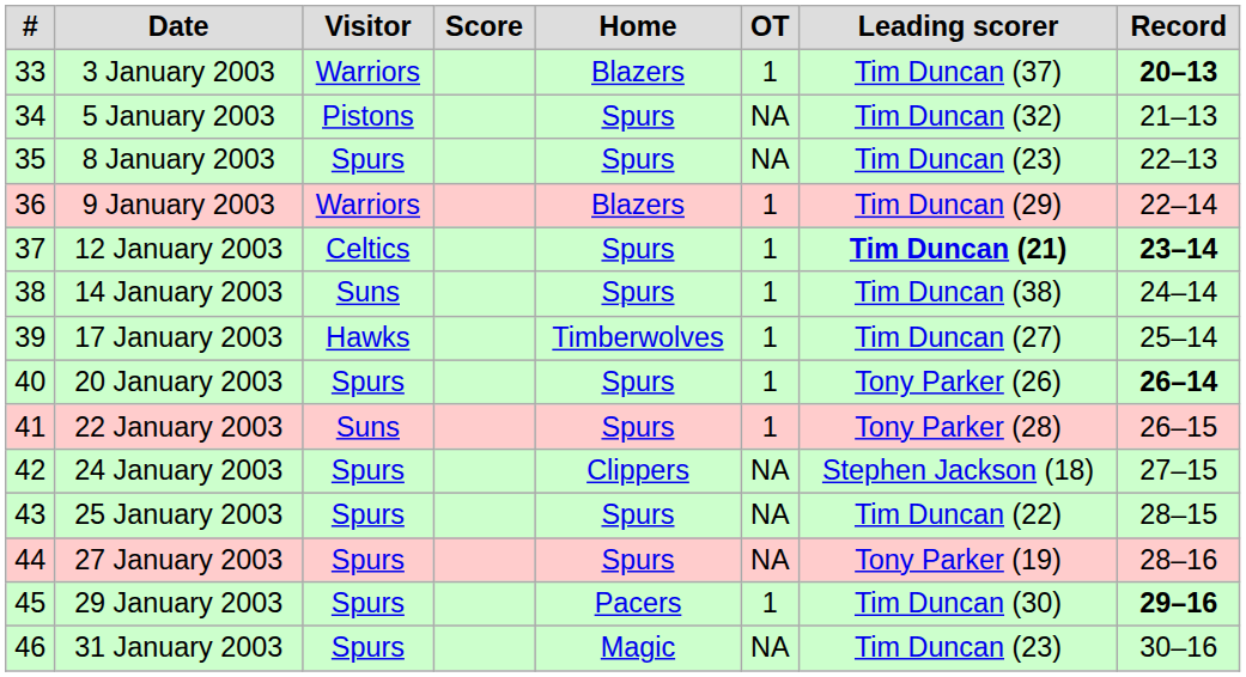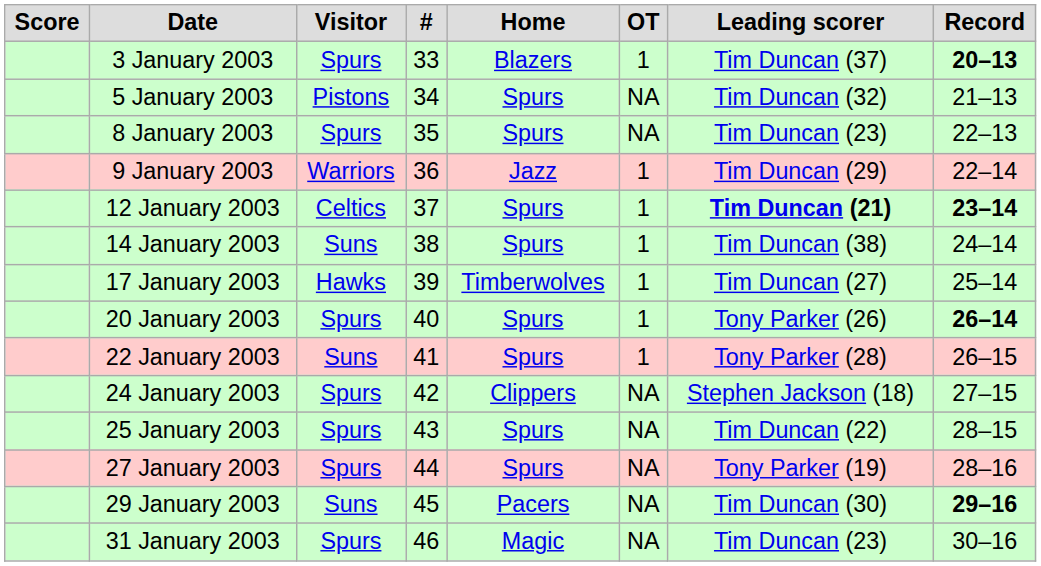 <table class="wikitable collapsible collapsed" width="80%">
 <tr align="center"  bgcolor="#dddddd">
-<td><strong>#</strong></td>
+<td><strong>Score</strong></td>
 <td><strong>Date</strong></td>
 <td><strong>Visitor</strong></td>
-<td><strong>Score</strong></td>
+<td><strong>#</strong></td>
 <td><strong>Home</strong></td>
 <td><strong>OT</strong></td>
 <td><strong>Leading scorer</strong></td>
 <td><strong>Record</strong></td>
 </tr>
 <tr align="center" bgcolor="#ccffcc">
+<td></td>
+<td>3 January 2003</td>
+<td><a href='#'>Spurs</a></td>
 <td>33</td>
-<td>3 January 2003</td>
-<td><a href='#'>Warriors</a></td>
-<td></td>
 <td><a href='#'>Blazers</a></td>
 <td>1</td>
 <td><a href='#'>Tim Duncan</a> (37)</td>
 <td><strong>20–13</strong></td>
 </tr>
 <tr align="center" bgcolor="#ccffcc">
-<td>34</td>
+<td></td>
 <td>5 January 2003</td>
 <td><a href='#'>Pistons</a></td>
-<td></td>
+<td>34</td>
 <td><a href='#'>Spurs</a></td>
 <td>NA</td>
 <td><a href='#'>Tim Duncan</a> (32)</td>
 <td>21–13</td>
 </tr>
 <tr align="center" bgcolor="#ccffcc">
-<td>35</td>
+<td></td>
 <td>8 January 2003</td>
 <td><a href='#'>Spurs</a></td>
-<td></td>
+<td>35</td>
 <td><a href='#'>Spurs</a></td>
 <td>NA</td>
 <td><a href='#'>Tim Duncan</a> (23)</td>
 <td>22–13</td>
 </tr>
 <tr align="center" bgcolor="#ffcccc">
-<td>36</td>
+<td></td>
 <td>9 January 2003</td>
 <td><a href='#'>Warriors</a></td>
-<td></td>
-<td><a href='#'>Blazers</a></td>
+<td>36</td>
+<td><a href='#'>Jazz</a></td>
 <td>1</td>
 <td><a href='#'>Tim Duncan</a> (29)</td>
 <td>22–14</td>
 </tr>
 <tr align="center" bgcolor="#ccffcc">
-<td>37</td>
+<td></td>
 <td>12 January 2003</td>
 <td><a href='#'>Celtics</a></td>
-<td></td>
+<td>37</td>
 <td><a href='#'>Spurs</a></td>
 <td>1</td>
 <td><strong><a href='#'>Tim Duncan</a> (21)</strong></td>
 <td><strong>23–14</strong></td>
 </tr>
 <tr align="center" bgcolor="#ccffcc">
-<td>38</td>
+<td></td>
 <td>14 January 2003</td>
 <td><a href='#'>Suns</a></td>
-<td></td>
+<td>38</td>
 <td><a href='#'>Spurs</a></td>
 <td>1</td>
 <td><a href='#'>Tim Duncan</a> (38)</td>
 <td>24–14</td>
 </tr>
 <tr align="center" bgcolor="#ccffcc">
-<td>39</td>
+<td></td>
 <td>17 January 2003</td>
 <td><a href='#'>Hawks</a></td>
-<td></td>
+<td>39</td>
 <td><a href='#'>Timberwolves</a></td>
 <td>1</td>
 <td><a href='#'>Tim Duncan</a> (27)</td>
 <td>25–14</td>
 </tr>
 <tr align="center" bgcolor="#ccffcc">
-<td>40</td>
+<td></td>
 <td>20 January 2003</td>
 <td><a href='#'>Spurs</a></td>
-<td></td>
+<td>40</td>
 <td><a href='#'>Spurs</a></td>
 <td>1</td>
 <td><a href='#'>Tony Parker</a> (26)</td>
 <td><strong>26–14</strong></td>
 </tr>
 <tr align="center" bgcolor="#ffcccc">
-<td>41</td>
+<td></td>
 <td>22 January 2003</td>
 <td><a href='#'>Suns</a></td>
-<td></td>
+<td>41</td>
 <td><a href='#'>Spurs</a></td>
 <td>1</td>
 <td><a href='#'>Tony Parker</a> (28)</td>
 <td>26–15</td>
 </tr>
 <tr align="center" bgcolor="#ccffcc">
-<td>42</td>
+<td></td>
 <td>24 January 2003</td>
 <td><a href='#'>Spurs</a></td>
-<td></td>
+<td>42</td>
 <td><a href='#'>Clippers</a></td>
 <td>NA</td>
 <td><a href='#'>Stephen Jackson</a> (18)</td>
 <td>27–15</td>
 </tr>
 <tr align="center" bgcolor="#ccffcc">
-<td>43</td>
+<td></td>
 <td>25 January 2003</td>
 <td><a href='#'>Spurs</a></td>
-<td></td>
+<td>43</td>
 <td><a href='#'>Spurs</a></td>
 <td>NA</td>
 <td><a href='#'>Tim Duncan</a> (22)</td>
 <td>28–15</td>
 </tr>
 <tr align="center" bgcolor="#ffcccc">
-<td>44</td>
+<td></td>
 <td>27 January 2003</td>
 <td><a href='#'>Spurs</a></td>
-<td></td>
+<td>44</td>
 <td><a href='#'>Spurs</a></td>
 <td>NA</td>
 <td><a href='#'>Tony Parker</a> (19)</td>
 <td>28–16</td>
 </tr>
 <tr align="center" bgcolor="#ccffcc">
+<td></td>
+<td>29 January 2003</td>
+<td><a href='#'>Suns</a></td>
 <td>45</td>
-<td>29 January 2003</td>
-<td><a href='#'>Spurs</a></td>
-<td></td>
 <td><a href='#'>Pacers</a></td>
-<td>1</td>
+<td>NA</td>
 <td><a href='#'>Tim Duncan</a> (30)</td>
 <td><strong>29–16</strong></td>
 </tr>
 <tr align="center" bgcolor="#ccffcc">
-<td>46</td>
+<td></td>
 <td>31 January 2003</td>
 <td><a href='#'>Spurs</a></td>
-<td></td>
+<td>46</td>
 <td><a href='#'>Magic</a></td>
 <td>NA</td>
 <td><a href='#'>Tim Duncan</a> (23)</td>
 <td>30–16</td>
 </tr>
 </table>
